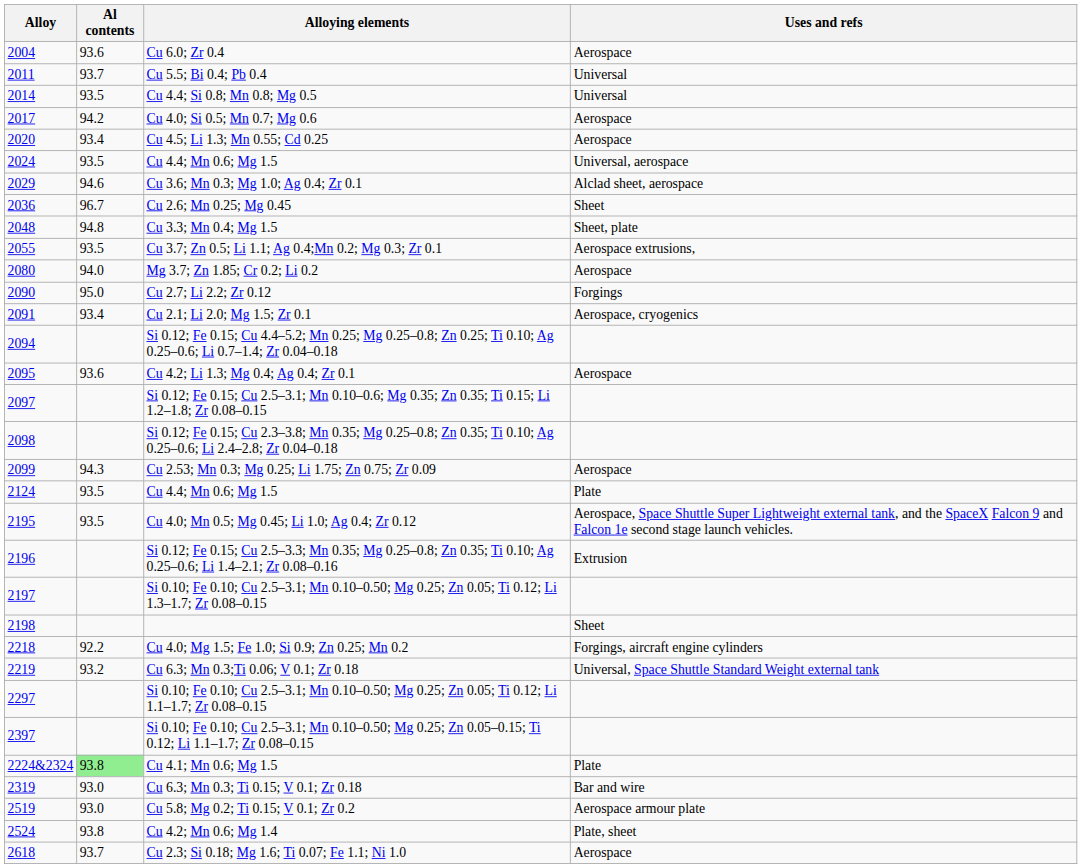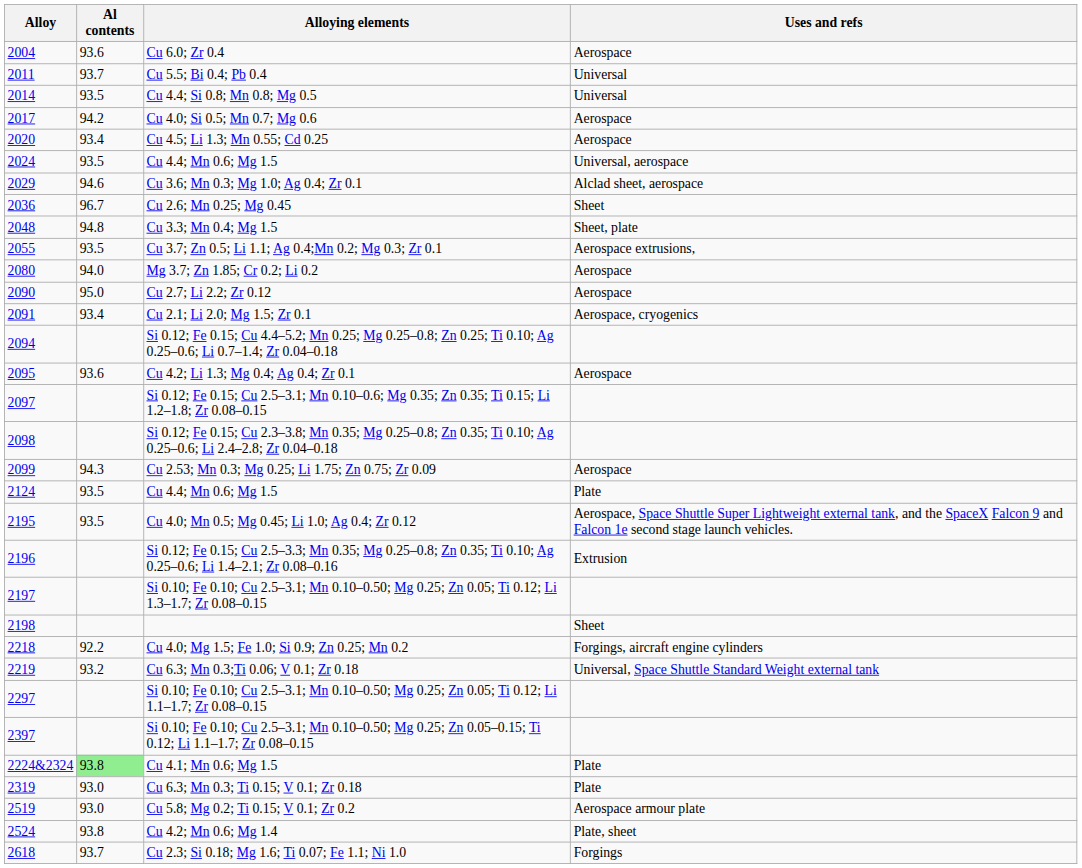 <table class="wikitable sortable">
 <tr>
 <th>Alloy</th>
 <th>Al contents</th>
 <th>Alloying elements</th>
 <th>Uses and refs</th>
 </tr>
 <tr>
 <td><a href='#'>2004</a></td>
 <td>93.6</td>
 <td><a href='#'>Cu</a> 6.0; <a href='#'>Zr</a> 0.4</td>
 <td>Aerospace</td>
 </tr>
 <tr>
 <td><a href='#'>2011</a></td>
 <td>93.7</td>
 <td><a href='#'>Cu</a> 5.5; <a href='#'>Bi</a> 0.4; <a href='#'>Pb</a> 0.4</td>
 <td>Universal</td>
 </tr>
 <tr>
 <td><a href='#'>2014</a></td>
 <td>93.5</td>
 <td><a href='#'>Cu</a> 4.4; <a href='#'>Si</a> 0.8; <a href='#'>Mn</a> 0.8; <a href='#'>Mg</a> 0.5</td>
 <td>Universal</td>
 </tr>
 <tr>
 <td><a href='#'>2017</a></td>
 <td>94.2</td>
 <td><a href='#'>Cu</a> 4.0; <a href='#'>Si</a> 0.5; <a href='#'>Mn</a> 0.7; <a href='#'>Mg</a> 0.6</td>
 <td>Aerospace</td>
 </tr>
 <tr>
 <td><a href='#'>2020</a></td>
 <td>93.4</td>
 <td><a href='#'>Cu</a> 4.5; <a href='#'>Li</a> 1.3; <a href='#'>Mn</a> 0.55; <a href='#'>Cd</a> 0.25</td>
 <td>Aerospace</td>
 </tr>
 <tr>
 <td><a href='#'>2024</a></td>
 <td>93.5</td>
 <td><a href='#'>Cu</a> 4.4; <a href='#'>Mn</a> 0.6; <a href='#'>Mg</a> 1.5</td>
 <td>Universal, aerospace</td>
 </tr>
 <tr>
 <td><a href='#'>2029</a></td>
 <td>94.6</td>
 <td><a href='#'>Cu</a> 3.6; <a href='#'>Mn</a> 0.3; <a href='#'>Mg</a> 1.0; <a href='#'>Ag</a> 0.4; <a href='#'>Zr</a> 0.1</td>
 <td>Alclad sheet, aerospace</td>
 </tr>
 <tr>
 <td><a href='#'>2036</a></td>
 <td>96.7</td>
 <td><a href='#'>Cu</a> 2.6; <a href='#'>Mn</a> 0.25; <a href='#'>Mg</a> 0.45</td>
 <td>Sheet</td>
 </tr>
 <tr>
 <td><a href='#'>2048</a></td>
 <td>94.8</td>
 <td><a href='#'>Cu</a> 3.3; <a href='#'>Mn</a> 0.4; <a href='#'>Mg</a> 1.5</td>
 <td>Sheet, plate</td>
 </tr>
 <tr>
 <td><a href='#'>2055</a></td>
 <td>93.5</td>
 <td><a href='#'>Cu</a> 3.7; <a href='#'>Zn</a> 0.5; <a href='#'>Li</a> 1.1; <a href='#'>Ag</a> 0.4;<a href='#'>Mn</a> 0.2; <a href='#'>Mg</a> 0.3; <a href='#'>Zr</a> 0.1</td>
 <td>Aerospace extrusions,</td>
 </tr>
 <tr>
 <td><a href='#'>2080</a></td>
 <td>94.0</td>
 <td><a href='#'>Mg</a> 3.7; <a href='#'>Zn</a> 1.85; <a href='#'>Cr</a> 0.2; <a href='#'>Li</a> 0.2</td>
 <td>Aerospace</td>
 </tr>
 <tr>
 <td><a href='#'>2090</a></td>
 <td>95.0</td>
 <td><a href='#'>Cu</a> 2.7; <a href='#'>Li</a> 2.2; <a href='#'>Zr</a> 0.12</td>
-<td>Forgings</td>
+<td>Aerospace</td>
 </tr>
 <tr>
 <td><a href='#'>2091</a></td>
 <td>93.4</td>
 <td><a href='#'>Cu</a> 2.1; <a href='#'>Li</a> 2.0; <a href='#'>Mg</a> 1.5; <a href='#'>Zr</a> 0.1</td>
 <td>Aerospace, cryogenics</td>
 </tr>
 <tr>
 <td><a href='#'>2094</a></td>
 <td></td>
 <td><a href='#'>Si</a> 0.12; <a href='#'>Fe</a> 0.15; <a href='#'>Cu</a> 4.4–5.2; <a href='#'>Mn</a> 0.25; <a href='#'>Mg</a> 0.25–0.8; <a href='#'>Zn</a> 0.25; <a href='#'>Ti</a> 0.10; <a href='#'>Ag</a> 0.25–0.6; <a href='#'>Li</a> 0.7–1.4; <a href='#'>Zr</a> 0.04–0.18</td>
 <td></td>
 </tr>
 <tr>
 <td><a href='#'>2095</a></td>
 <td>93.6</td>
 <td><a href='#'>Cu</a> 4.2; <a href='#'>Li</a> 1.3; <a href='#'>Mg</a> 0.4; <a href='#'>Ag</a> 0.4; <a href='#'>Zr</a> 0.1</td>
 <td>Aerospace</td>
 </tr>
 <tr>
 <td><a href='#'>2097</a></td>
 <td></td>
 <td><a href='#'>Si</a> 0.12; <a href='#'>Fe</a> 0.15; <a href='#'>Cu</a> 2.5–3.1; <a href='#'>Mn</a> 0.10–0.6; <a href='#'>Mg</a> 0.35; <a href='#'>Zn</a> 0.35; <a href='#'>Ti</a> 0.15; <a href='#'>Li</a> 1.2–1.8; <a href='#'>Zr</a> 0.08–0.15</td>
 <td></td>
 </tr>
 <tr>
 <td><a href='#'>2098</a></td>
 <td></td>
 <td><a href='#'>Si</a> 0.12; <a href='#'>Fe</a> 0.15; <a href='#'>Cu</a> 2.3–3.8; <a href='#'>Mn</a> 0.35; <a href='#'>Mg</a> 0.25–0.8; <a href='#'>Zn</a> 0.35; <a href='#'>Ti</a> 0.10; <a href='#'>Ag</a> 0.25–0.6; <a href='#'>Li</a> 2.4–2.8; <a href='#'>Zr</a> 0.04–0.18</td>
 <td></td>
 </tr>
 <tr>
 <td><a href='#'>2099</a></td>
 <td>94.3</td>
 <td><a href='#'>Cu</a> 2.53; <a href='#'>Mn</a> 0.3; <a href='#'>Mg</a> 0.25; <a href='#'>Li</a> 1.75; <a href='#'>Zn</a> 0.75; <a href='#'>Zr</a> 0.09</td>
 <td>Aerospace</td>
 </tr>
 <tr>
 <td><a href='#'>2124</a></td>
 <td>93.5</td>
 <td><a href='#'>Cu</a> 4.4; <a href='#'>Mn</a> 0.6; <a href='#'>Mg</a> 1.5</td>
 <td>Plate</td>
 </tr>
 <tr>
 <td><a href='#'>2195</a></td>
 <td>93.5</td>
 <td><a href='#'>Cu</a> 4.0; <a href='#'>Mn</a> 0.5; <a href='#'>Mg</a> 0.45; <a href='#'>Li</a> 1.0; <a href='#'>Ag</a> 0.4; <a href='#'>Zr</a> 0.12</td>
 <td>Aerospace, <a href='#'>Space Shuttle Super Lightweight external tank</a>, and the <a href='#'>SpaceX</a> <a href='#'>Falcon 9</a> and <a href='#'>Falcon 1e</a> second stage launch vehicles.</td>
 </tr>
 <tr>
 <td><a href='#'>2196</a></td>
 <td></td>
 <td><a href='#'>Si</a> 0.12; <a href='#'>Fe</a> 0.15; <a href='#'>Cu</a> 2.5–3.3; <a href='#'>Mn</a> 0.35; <a href='#'>Mg</a> 0.25–0.8; <a href='#'>Zn</a> 0.35; <a href='#'>Ti</a> 0.10; <a href='#'>Ag</a> 0.25–0.6; <a href='#'>Li</a> 1.4–2.1; <a href='#'>Zr</a> 0.08–0.16</td>
 <td>Extrusion</td>
 </tr>
 <tr>
 <td><a href='#'>2197</a></td>
 <td></td>
 <td><a href='#'>Si</a> 0.10; <a href='#'>Fe</a> 0.10; <a href='#'>Cu</a> 2.5–3.1; <a href='#'>Mn</a> 0.10–0.50; <a href='#'>Mg</a> 0.25; <a href='#'>Zn</a> 0.05; <a href='#'>Ti</a> 0.12; <a href='#'>Li</a> 1.3–1.7; <a href='#'>Zr</a> 0.08–0.15</td>
 <td></td>
 </tr>
 <tr>
 <td><a href='#'>2198</a></td>
 <td></td>
 <td></td>
 <td>Sheet</td>
 </tr>
 <tr>
 <td><a href='#'>2218</a></td>
 <td>92.2</td>
 <td><a href='#'>Cu</a> 4.0; <a href='#'>Mg</a> 1.5; <a href='#'>Fe</a> 1.0; <a href='#'>Si</a> 0.9; <a href='#'>Zn</a> 0.25; <a href='#'>Mn</a> 0.2</td>
 <td>Forgings, aircraft engine cylinders</td>
 </tr>
 <tr>
 <td><a href='#'>2219</a></td>
 <td>93.2</td>
 <td><a href='#'>Cu</a> 6.3; <a href='#'>Mn</a> 0.3;<a href='#'>Ti</a> 0.06; <a href='#'>V</a> 0.1; <a href='#'>Zr</a> 0.18</td>
 <td>Universal, <a href='#'>Space Shuttle Standard Weight external tank</a></td>
 </tr>
 <tr>
 <td><a href='#'>2297</a></td>
 <td></td>
 <td><a href='#'>Si</a> 0.10; <a href='#'>Fe</a> 0.10; <a href='#'>Cu</a> 2.5–3.1; <a href='#'>Mn</a> 0.10–0.50; <a href='#'>Mg</a> 0.25; <a href='#'>Zn</a> 0.05; <a href='#'>Ti</a> 0.12; <a href='#'>Li</a> 1.1–1.7; <a href='#'>Zr</a> 0.08–0.15</td>
 <td></td>
 </tr>
 <tr>
 <td><a href='#'>2397</a></td>
 <td></td>
 <td><a href='#'>Si</a> 0.10; <a href='#'>Fe</a> 0.10; <a href='#'>Cu</a> 2.5–3.1; <a href='#'>Mn</a> 0.10–0.50; <a href='#'>Mg</a> 0.25; <a href='#'>Zn</a> 0.05–0.15; <a href='#'>Ti</a> 0.12; <a href='#'>Li</a> 1.1–1.7; <a href='#'>Zr</a> 0.08–0.15</td>
 <td></td>
 </tr>
 <tr>
 <td><a href='#'>2224&2324</a></td>
 <td style="background: lightgreen;">93.8</td>
 <td><a href='#'>Cu</a> 4.1; <a href='#'>Mn</a> 0.6; <a href='#'>Mg</a> 1.5</td>
 <td>Plate</td>
 </tr>
 <tr>
 <td><a href='#'>2319</a></td>
 <td>93.0</td>
 <td><a href='#'>Cu</a> 6.3; <a href='#'>Mn</a> 0.3; <a href='#'>Ti</a> 0.15; <a href='#'>V</a> 0.1; <a href='#'>Zr</a> 0.18</td>
-<td>Bar and wire</td>
+<td>Plate</td>
 </tr>
 <tr>
 <td><a href='#'>2519</a></td>
 <td>93.0</td>
 <td><a href='#'>Cu</a> 5.8; <a href='#'>Mg</a> 0.2; <a href='#'>Ti</a> 0.15; <a href='#'>V</a> 0.1; <a href='#'>Zr</a> 0.2</td>
 <td>Aerospace armour plate</td>
 </tr>
 <tr>
 <td><a href='#'>2524</a></td>
 <td>93.8</td>
 <td><a href='#'>Cu</a> 4.2; <a href='#'>Mn</a> 0.6; <a href='#'>Mg</a> 1.4</td>
 <td>Plate, sheet</td>
 </tr>
 <tr>
 <td><a href='#'>2618</a></td>
 <td>93.7</td>
 <td><a href='#'>Cu</a> 2.3; <a href='#'>Si</a> 0.18; <a href='#'>Mg</a> 1.6; <a href='#'>Ti</a> 0.07; <a href='#'>Fe</a> 1.1; <a href='#'>Ni</a> 1.0</td>
-<td>Aerospace</td>
+<td>Forgings</td>
 </tr>
 </table>
